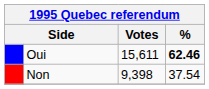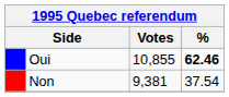 <table class="wikitable" style="font-size: 95%; clear:both">
 <tr style="background-color:#E9E9E9">
 <th colspan=4><a href='#'>1995 Quebec referendum</a></th>
 </tr>
 <tr style="background-color:#E9E9E9">
 <th colspan=2 style="width: 130px">Side</th>
 <th style="width: 50px">Votes</th>
 <th style="width: 40px">%</th>
 </tr>
 <tr>
 <td bgcolor="blue"></td>
 <td>Oui</td>
-<td>15,611</td>
+<td>10,855</td>
 <td><strong>62.46</strong></td>
 </tr>
 <tr>
 <td bgcolor="red"></td>
 <td>Non</td>
-<td>9,398</td>
+<td>9,381</td>
 <td>37.54</td>
 </tr>
 <tr>
 </tr>
 </table>
